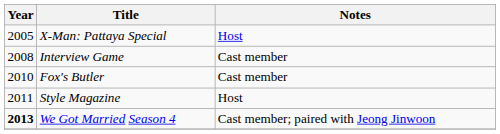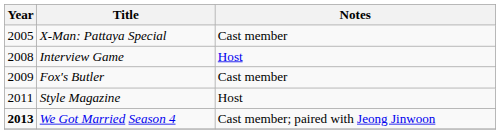 <table class="wikitable" style="width:600px">
 <tr>
 <th width=10>Year</th>
 <th>Title</th>
 <th>Notes</th>
 </tr>
 <tr>
 <td>2005</td>
 <td><em>X-Man: Pattaya Special </em></td>
-<td><a href='#'>Host</a></td>
+<td>Cast member</td>
 </tr>
 <tr>
 <td>2008</td>
 <td><em>Interview Game</em></td>
-<td>Cast member</td>
+<td><a href='#'>Host</a></td>
 </tr>
 <tr>
-<td>2010</td>
+<td>2009</td>
 <td><em>Fox's Butler</em></td>
 <td>Cast member</td>
 </tr>
 <tr>
 <td>2011</td>
 <td><em>Style Magazine</em></td>
 <td>Host</td>
 </tr>
 <tr>
 <td><strong>2013</strong></td>
 <td><em><a href='#'>We Got Married</a> <a href='#'>Season 4</a></em></td>
 <td>Cast member; paired with <a href='#'>Jeong Jinwoon</a></td>
 </tr>
 <tr>
 </tr>
 </table>
